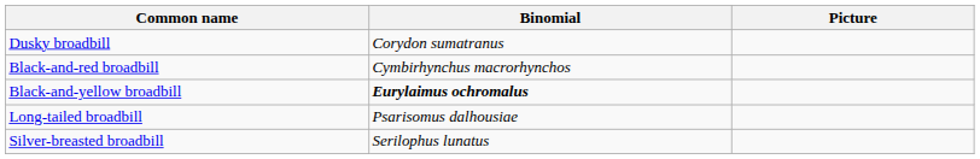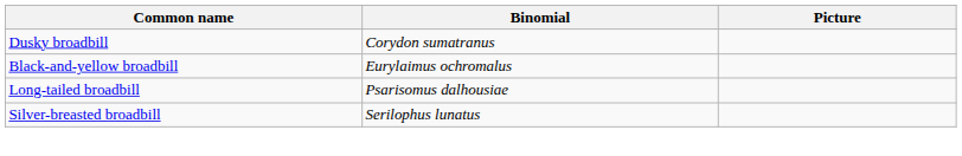 <table width=50% class="wikitable">
 <tr>
 <th width=30%>Common name</th>
 <th width=30%>Binomial</th>
 <th width=20%>Picture</th>
 </tr>
 <tr>
 <td><a href='#'>Dusky broadbill</a></td>
 <td><em>Corydon sumatranus</em></td>
 <td></td>
 </tr>
 <tr>
-<td><a href='#'>Black-and-red broadbill</a></td>
-<td><em>Cymbirhynchus macrorhynchos</em></td>
-<td></td>
-</tr>
-<tr>
 <td><a href='#'>Black-and-yellow broadbill</a></td>
-<td><strong><em>Eurylaimus ochromalus</em></strong></td>
+<td><em>Eurylaimus ochromalus</em></td>
 <td></td>
 </tr>
 <tr>
 <td><a href='#'>Long-tailed broadbill</a></td>
 <td><em>Psarisomus dalhousiae</em></td>
 <td></td>
 </tr>
 <tr>
 <td><a href='#'>Silver-breasted broadbill</a></td>
 <td><em>Serilophus lunatus</em></td>
 <td></td>
 </tr>
 </table>
